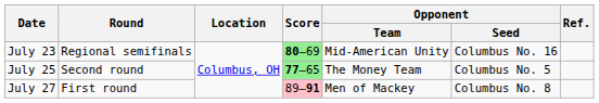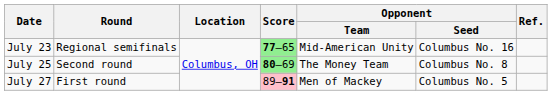 <table class="wikitable">
 <tr>
 <th rowspan=2>Date</th>
 <th rowspan=2>Round</th>
 <th rowspan=2>Location</th>
 <th rowspan=2>Score</th>
 <th colspan=2>Opponent</th>
 <th rowspan=2>Ref.</th>
 </tr>
 <tr>
 <th>Team</th>
 <th>Seed</th>
 </tr>
 <tr>
 <td>July 23</td>
 <td>Regional semifinals</td>
 <td rowspan=3><a href='#'>Columbus, OH</a></td>
-<td bgcolor=lightgreen><strong>80</strong>–69</td>
+<td bgcolor=lightgreen><strong>77</strong>–65</td>
 <td>Mid-American Unity</td>
 <td>Columbus No. 16</td>
 <td></td>
 </tr>
 <tr>
 <td>July 25</td>
 <td>Second round</td>
-<td bgcolor=lightgreen><strong>77</strong>–65</td>
+<td bgcolor=lightgreen><strong>80</strong>–69</td>
 <td>The Money Team</td>
-<td>Columbus No. 5</td>
+<td>Columbus No. 8</td>
 <td></td>
 </tr>
 <tr>
 <td>July 27</td>
 <td>First round</td>
 <td bgcolor=pink>89–<strong>91</strong></td>
 <td>Men of Mackey</td>
-<td>Columbus No. 8</td>
+<td>Columbus No. 5</td>
 <td></td>
 </tr>
 </table>
